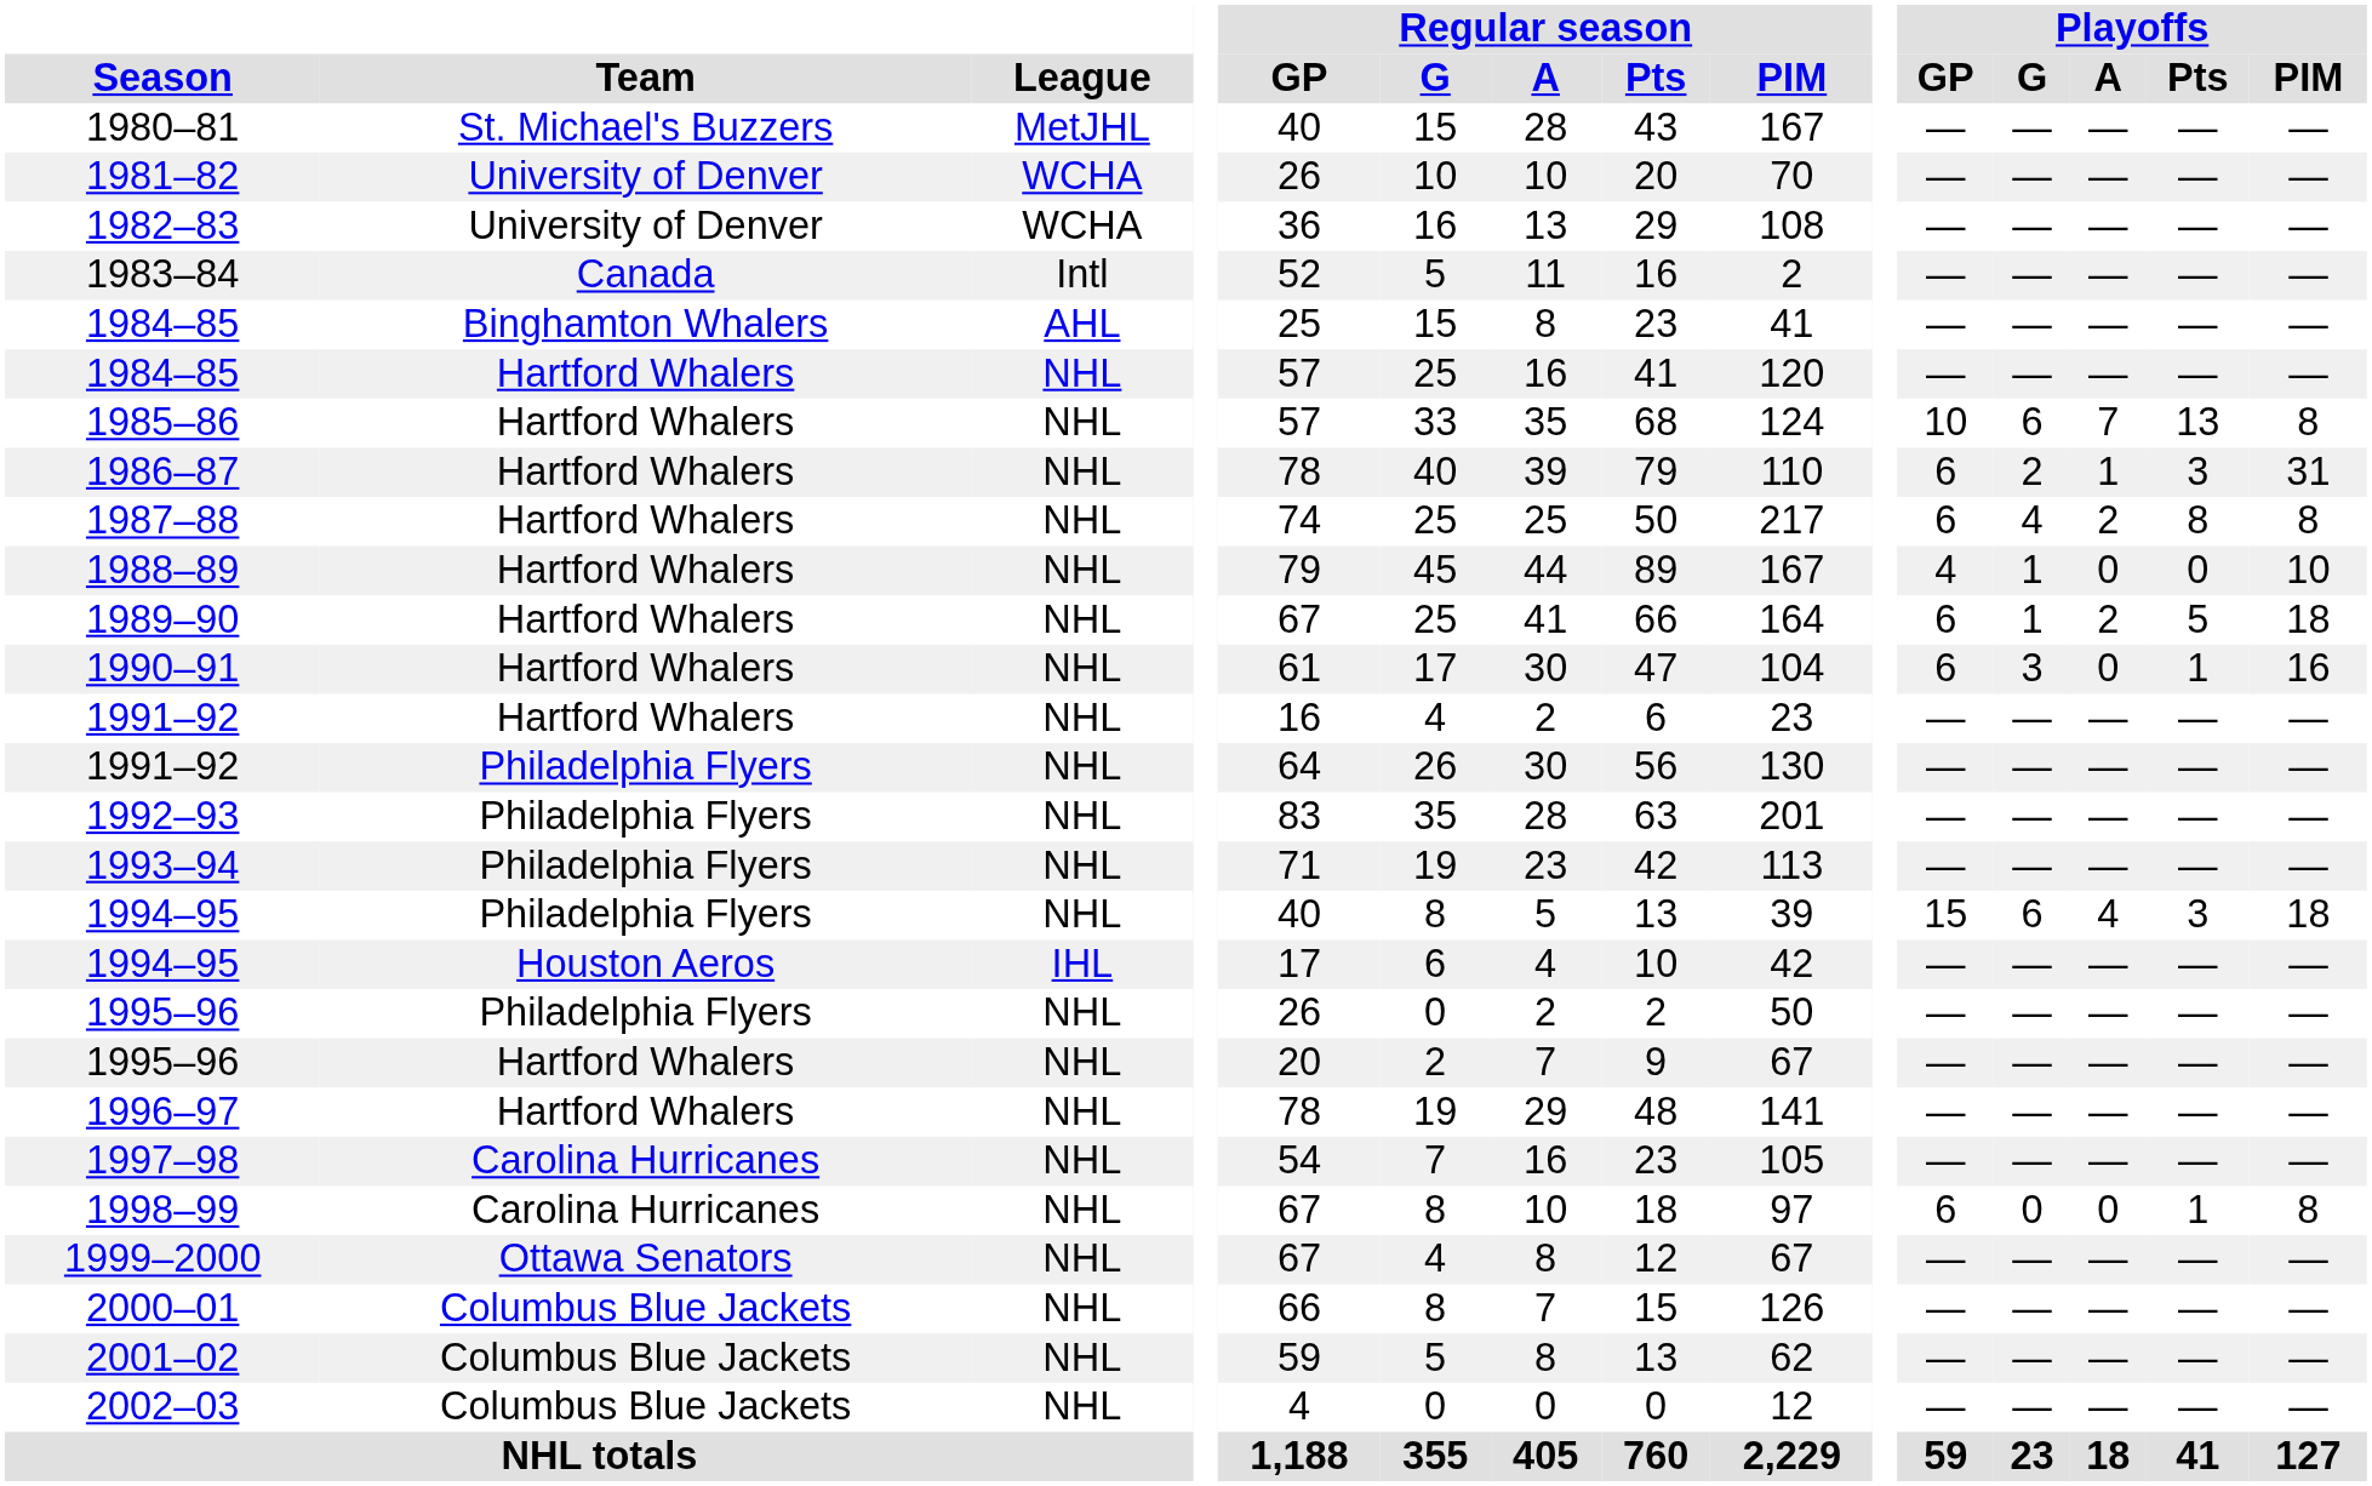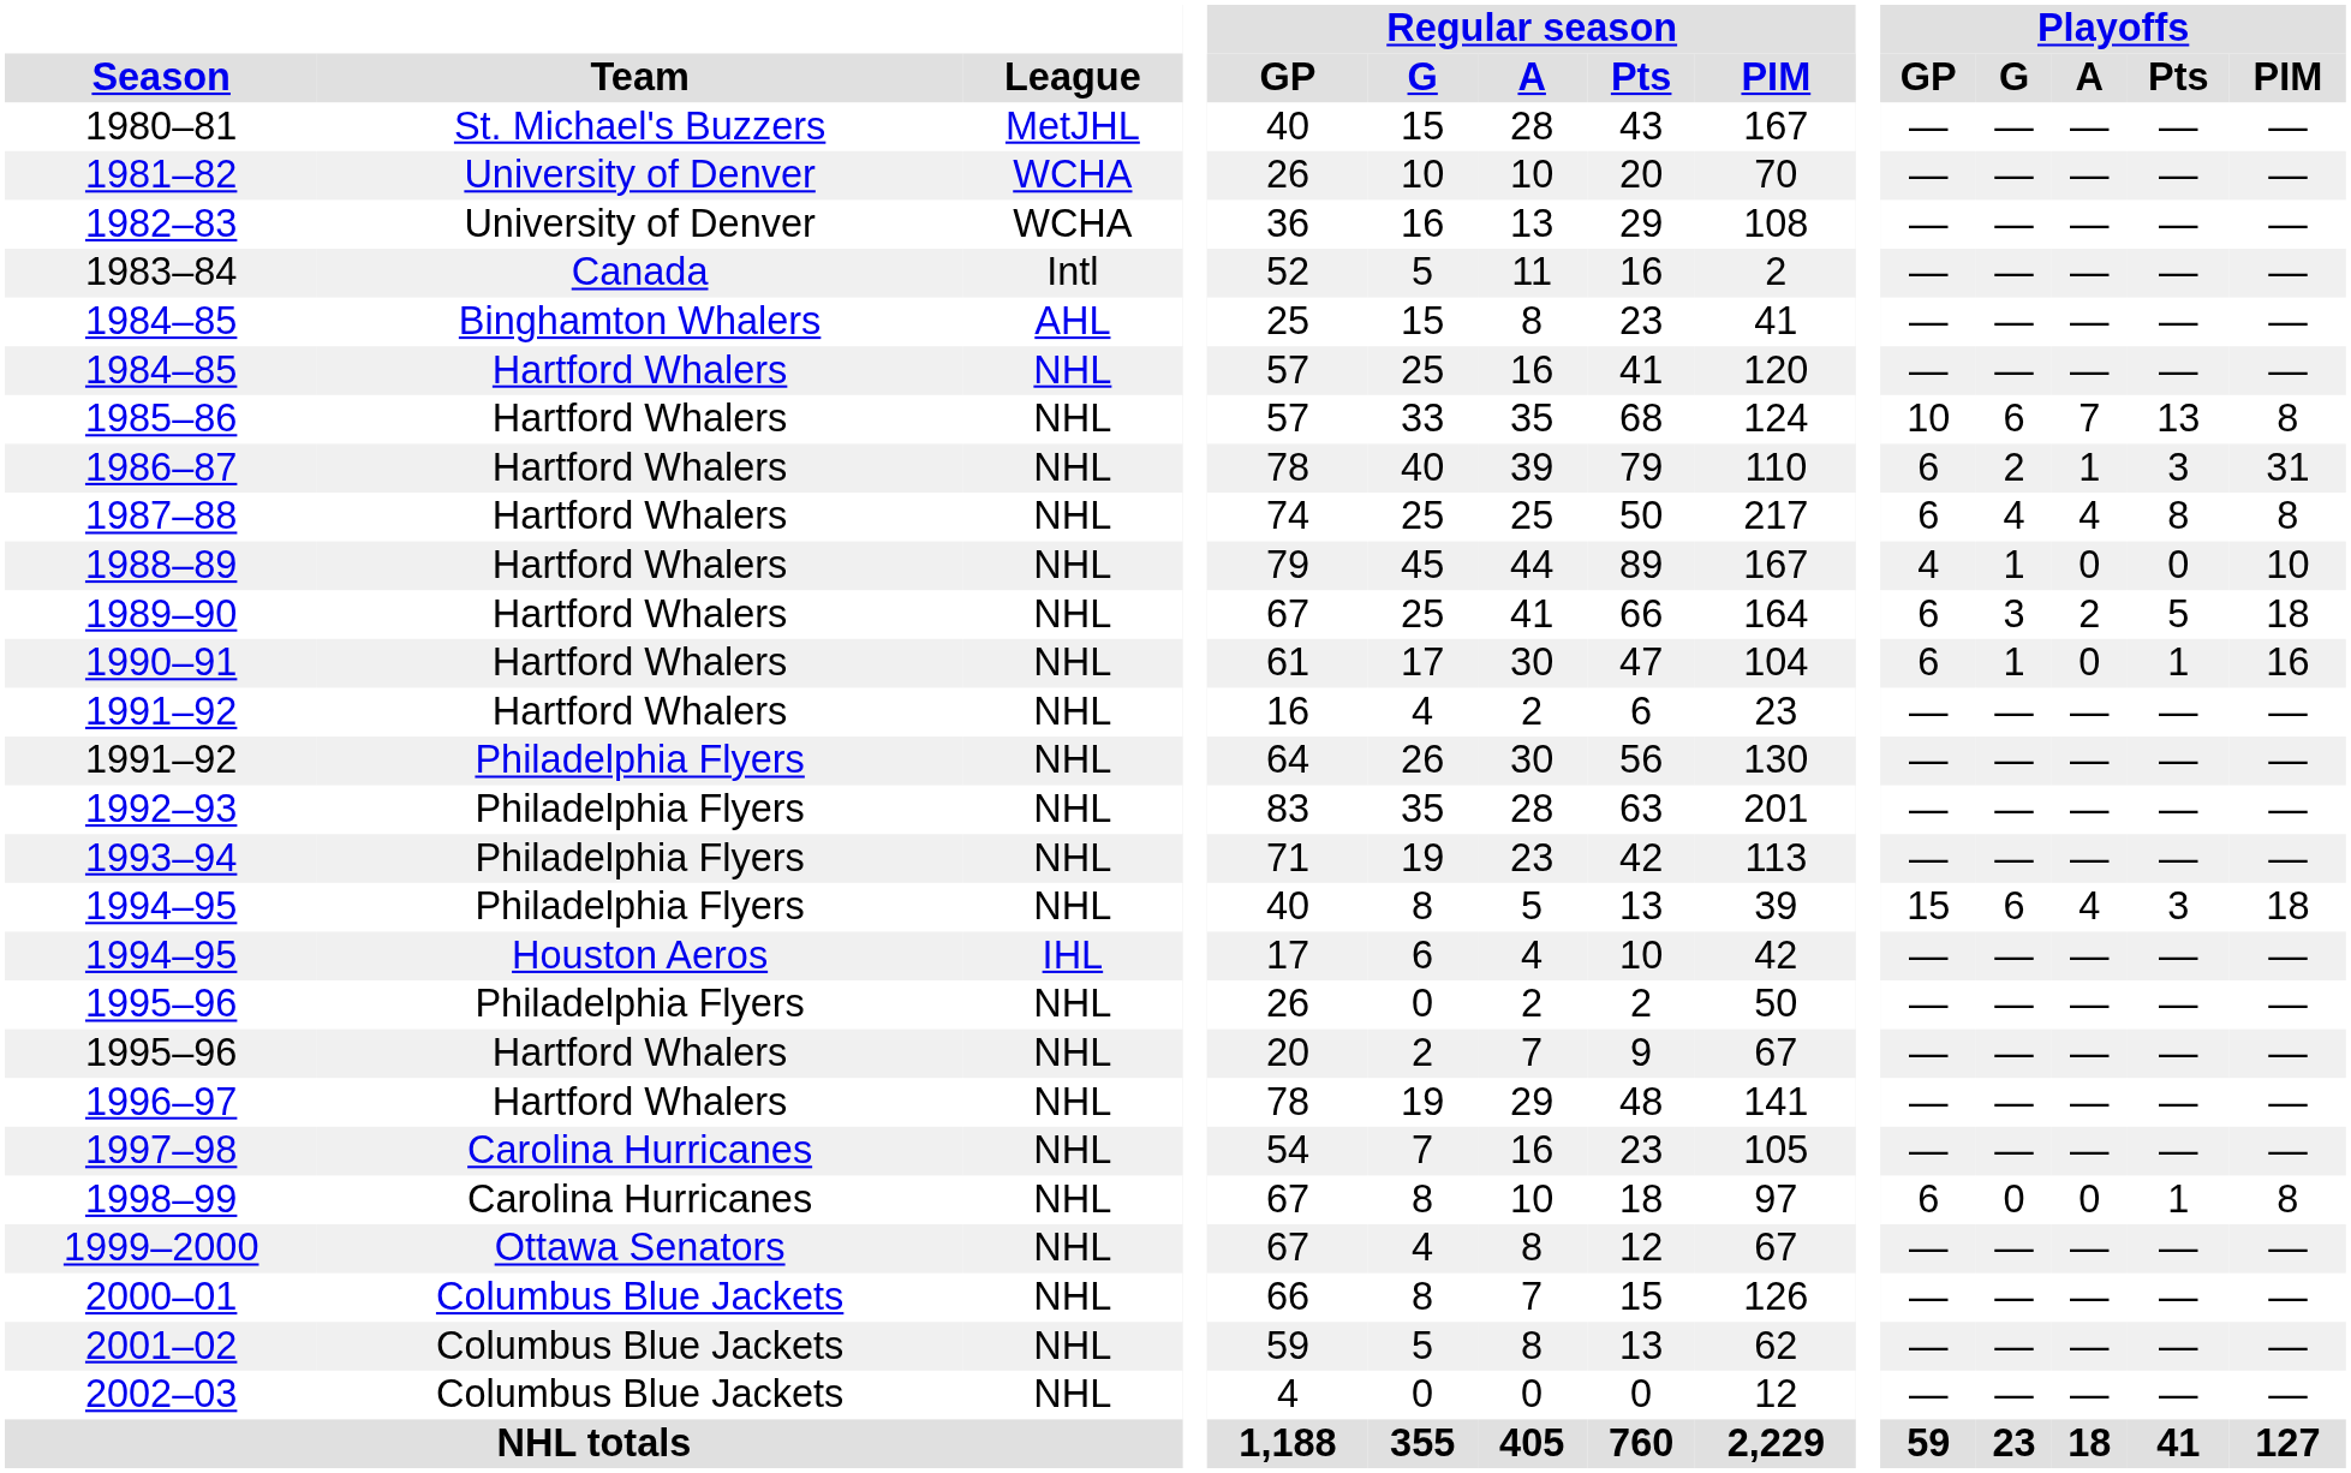 <table border="0" cellpadding="1" cellspacing="0" style="text-align:center; width:60em;">
 <tr style="background:#e0e0e0;">
 <th colspan="3"  bgcolor="#ffffff"> </th>
 <th rowspan="99" bgcolor="#ffffff"> </th>
 <th colspan="5"><a href='#'>Regular season</a></th>
 <th rowspan="99" bgcolor="#ffffff"> </th>
 <th colspan="5"><a href='#'>Playoffs</a></th>
 </tr>
 <tr style="background:#e0e0e0;">
 <th><a href='#'>Season</a></th>
 <th>Team</th>
 <th>League</th>
 <th>GP</th>
 <th><a href='#'>G</a></th>
 <th><a href='#'>A</a></th>
 <th><a href='#'>Pts</a></th>
 <th><a href='#'>PIM</a></th>
 <th>GP</th>
 <th>G</th>
 <th>A</th>
 <th>Pts</th>
 <th>PIM</th>
 </tr>
 <tr>
 <td>1980–81</td>
 <td><a href='#'>St. Michael's Buzzers</a></td>
 <td><a href='#'>MetJHL</a></td>
 <td>40</td>
 <td>15</td>
 <td>28</td>
 <td>43</td>
 <td>167</td>
 <td>—</td>
 <td>—</td>
 <td>—</td>
 <td>—</td>
 <td>—</td>
 </tr>
 <tr style="background:#f0f0f0;">
 <td><a href='#'>1981–82</a></td>
 <td><a href='#'>University of Denver</a></td>
 <td><a href='#'>WCHA</a></td>
 <td>26</td>
 <td>10</td>
 <td>10</td>
 <td>20</td>
 <td>70</td>
 <td>—</td>
 <td>—</td>
 <td>—</td>
 <td>—</td>
 <td>—</td>
 </tr>
 <tr>
 <td><a href='#'>1982–83</a></td>
 <td>University of Denver</td>
 <td>WCHA</td>
 <td>36</td>
 <td>16</td>
 <td>13</td>
 <td>29</td>
 <td>108</td>
 <td>—</td>
 <td>—</td>
 <td>—</td>
 <td>—</td>
 <td>—</td>
 </tr>
 <tr style="background:#f0f0f0;">
 <td>1983–84</td>
 <td><a href='#'>Canada</a></td>
 <td>Intl</td>
 <td>52</td>
 <td>5</td>
 <td>11</td>
 <td>16</td>
 <td>2</td>
 <td>—</td>
 <td>—</td>
 <td>—</td>
 <td>—</td>
 <td>—</td>
 </tr>
 <tr>
 <td><a href='#'>1984–85</a></td>
 <td><a href='#'>Binghamton Whalers</a></td>
 <td><a href='#'>AHL</a></td>
 <td>25</td>
 <td>15</td>
 <td>8</td>
 <td>23</td>
 <td>41</td>
 <td>—</td>
 <td>—</td>
 <td>—</td>
 <td>—</td>
 <td>—</td>
 </tr>
 <tr style="background:#f0f0f0;">
 <td><a href='#'>1984–85</a></td>
 <td><a href='#'>Hartford Whalers</a></td>
 <td><a href='#'>NHL</a></td>
 <td>57</td>
 <td>25</td>
 <td>16</td>
 <td>41</td>
 <td>120</td>
 <td>—</td>
 <td>—</td>
 <td>—</td>
 <td>—</td>
 <td>—</td>
 </tr>
 <tr>
 <td><a href='#'>1985–86</a></td>
 <td>Hartford Whalers</td>
 <td>NHL</td>
 <td>57</td>
 <td>33</td>
 <td>35</td>
 <td>68</td>
 <td>124</td>
 <td>10</td>
 <td>6</td>
 <td>7</td>
 <td>13</td>
 <td>8</td>
 </tr>
 <tr style="background:#f0f0f0;">
 <td><a href='#'>1986–87</a></td>
 <td>Hartford Whalers</td>
 <td>NHL</td>
 <td>78</td>
 <td>40</td>
 <td>39</td>
 <td>79</td>
 <td>110</td>
 <td>6</td>
 <td>2</td>
 <td>1</td>
 <td>3</td>
 <td>31</td>
 </tr>
 <tr>
 <td><a href='#'>1987–88</a></td>
 <td>Hartford Whalers</td>
 <td>NHL</td>
 <td>74</td>
 <td>25</td>
 <td>25</td>
 <td>50</td>
 <td>217</td>
 <td>6</td>
 <td>4</td>
-<td>2</td>
+<td>4</td>
 <td>8</td>
 <td>8</td>
 </tr>
 <tr style="background:#f0f0f0;">
 <td><a href='#'>1988–89</a></td>
 <td>Hartford Whalers</td>
 <td>NHL</td>
 <td>79</td>
 <td>45</td>
 <td>44</td>
 <td>89</td>
 <td>167</td>
 <td>4</td>
 <td>1</td>
 <td>0</td>
 <td>0</td>
 <td>10</td>
 </tr>
 <tr>
 <td><a href='#'>1989–90</a></td>
 <td>Hartford Whalers</td>
 <td>NHL</td>
 <td>67</td>
 <td>25</td>
 <td>41</td>
 <td>66</td>
 <td>164</td>
 <td>6</td>
-<td>1</td>
+<td>3</td>
 <td>2</td>
 <td>5</td>
 <td>18</td>
 </tr>
 <tr style="background:#f0f0f0;">
 <td><a href='#'>1990–91</a></td>
 <td>Hartford Whalers</td>
 <td>NHL</td>
 <td>61</td>
 <td>17</td>
 <td>30</td>
 <td>47</td>
 <td>104</td>
 <td>6</td>
-<td>3</td>
+<td>1</td>
 <td>0</td>
 <td>1</td>
 <td>16</td>
 </tr>
 <tr>
 <td><a href='#'>1991–92</a></td>
 <td>Hartford Whalers</td>
 <td>NHL</td>
 <td>16</td>
 <td>4</td>
 <td>2</td>
 <td>6</td>
 <td>23</td>
 <td>—</td>
 <td>—</td>
 <td>—</td>
 <td>—</td>
 <td>—</td>
 </tr>
 <tr style="background:#f0f0f0;">
 <td>1991–92</td>
 <td><a href='#'>Philadelphia Flyers</a></td>
 <td>NHL</td>
 <td>64</td>
 <td>26</td>
 <td>30</td>
 <td>56</td>
 <td>130</td>
 <td>—</td>
 <td>—</td>
 <td>—</td>
 <td>—</td>
 <td>—</td>
 </tr>
 <tr>
 <td><a href='#'>1992–93</a></td>
 <td>Philadelphia Flyers</td>
 <td>NHL</td>
 <td>83</td>
 <td>35</td>
 <td>28</td>
 <td>63</td>
 <td>201</td>
 <td>—</td>
 <td>—</td>
 <td>—</td>
 <td>—</td>
 <td>—</td>
 </tr>
 <tr style="background:#f0f0f0;">
 <td><a href='#'>1993–94</a></td>
 <td>Philadelphia Flyers</td>
 <td>NHL</td>
 <td>71</td>
 <td>19</td>
 <td>23</td>
 <td>42</td>
 <td>113</td>
 <td>—</td>
 <td>—</td>
 <td>—</td>
 <td>—</td>
 <td>—</td>
 </tr>
 <tr>
 <td><a href='#'>1994–95</a></td>
 <td>Philadelphia Flyers</td>
 <td>NHL</td>
 <td>40</td>
 <td>8</td>
 <td>5</td>
 <td>13</td>
 <td>39</td>
 <td>15</td>
 <td>6</td>
 <td>4</td>
 <td>3</td>
 <td>18</td>
 </tr>
 <tr style="background:#f0f0f0;">
 <td><a href='#'>1994–95</a></td>
 <td><a href='#'>Houston Aeros</a></td>
 <td><a href='#'>IHL</a></td>
 <td>17</td>
 <td>6</td>
 <td>4</td>
 <td>10</td>
 <td>42</td>
 <td>—</td>
 <td>—</td>
 <td>—</td>
 <td>—</td>
 <td>—</td>
 </tr>
 <tr>
 <td><a href='#'>1995–96</a></td>
 <td>Philadelphia Flyers</td>
 <td>NHL</td>
 <td>26</td>
 <td>0</td>
 <td>2</td>
 <td>2</td>
 <td>50</td>
 <td>—</td>
 <td>—</td>
 <td>—</td>
 <td>—</td>
 <td>—</td>
 </tr>
 <tr style="background:#f0f0f0;">
 <td>1995–96</td>
 <td>Hartford Whalers</td>
 <td>NHL</td>
 <td>20</td>
 <td>2</td>
 <td>7</td>
 <td>9</td>
 <td>67</td>
 <td>—</td>
 <td>—</td>
 <td>—</td>
 <td>—</td>
 <td>—</td>
 </tr>
 <tr>
 <td><a href='#'>1996–97</a></td>
 <td>Hartford Whalers</td>
 <td>NHL</td>
 <td>78</td>
 <td>19</td>
 <td>29</td>
 <td>48</td>
 <td>141</td>
 <td>—</td>
 <td>—</td>
 <td>—</td>
 <td>—</td>
 <td>—</td>
 </tr>
 <tr style="background:#f0f0f0;">
 <td><a href='#'>1997–98</a></td>
 <td><a href='#'>Carolina Hurricanes</a></td>
 <td>NHL</td>
 <td>54</td>
 <td>7</td>
 <td>16</td>
 <td>23</td>
 <td>105</td>
 <td>—</td>
 <td>—</td>
 <td>—</td>
 <td>—</td>
 <td>—</td>
 </tr>
 <tr>
 <td><a href='#'>1998–99</a></td>
 <td>Carolina Hurricanes</td>
 <td>NHL</td>
 <td>67</td>
 <td>8</td>
 <td>10</td>
 <td>18</td>
 <td>97</td>
 <td>6</td>
 <td>0</td>
 <td>0</td>
 <td>1</td>
 <td>8</td>
 </tr>
 <tr style="background:#f0f0f0;">
 <td><a href='#'>1999–2000</a></td>
 <td><a href='#'>Ottawa Senators</a></td>
 <td>NHL</td>
 <td>67</td>
 <td>4</td>
 <td>8</td>
 <td>12</td>
 <td>67</td>
 <td>—</td>
 <td>—</td>
 <td>—</td>
 <td>—</td>
 <td>—</td>
 </tr>
 <tr>
 <td><a href='#'>2000–01</a></td>
 <td><a href='#'>Columbus Blue Jackets</a></td>
 <td>NHL</td>
 <td>66</td>
 <td>8</td>
 <td>7</td>
 <td>15</td>
 <td>126</td>
 <td>—</td>
 <td>—</td>
 <td>—</td>
 <td>—</td>
 <td>—</td>
 </tr>
 <tr style="background:#f0f0f0;">
 <td><a href='#'>2001–02</a></td>
 <td>Columbus Blue Jackets</td>
 <td>NHL</td>
 <td>59</td>
 <td>5</td>
 <td>8</td>
 <td>13</td>
 <td>62</td>
 <td>—</td>
 <td>—</td>
 <td>—</td>
 <td>—</td>
 <td>—</td>
 </tr>
 <tr>
 <td><a href='#'>2002–03</a></td>
 <td>Columbus Blue Jackets</td>
 <td>NHL</td>
 <td>4</td>
 <td>0</td>
 <td>0</td>
 <td>0</td>
 <td>12</td>
 <td>—</td>
 <td>—</td>
 <td>—</td>
 <td>—</td>
 <td>—</td>
 </tr>
 <tr style="background:#e0e0e0;">
 <th colspan="3">NHL totals</th>
 <th>1,188</th>
 <th>355</th>
 <th>405</th>
 <th>760</th>
 <th>2,229</th>
 <th>59</th>
 <th>23</th>
 <th>18</th>
 <th>41</th>
 <th>127</th>
 </tr>
 </table>
